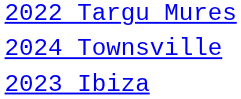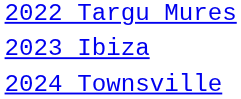 <table>
 <tr>
 <td nowrap> <a href='#'>2022 Targu Mures</a></td>
+<td></td>
+<td></td>
+<td></td>
+</tr>
+<tr>
+<td> <a href='#'>2023 Ibiza</a></td>
 <td></td>
 <td></td>
 <td></td>
 </tr>
 <tr>
 <td> <a href='#'>2024 Townsville</a></td>
 <td></td>
 <td></td>
 <td></td>
 </tr>
-<tr>
-<td> <a href='#'>2023 Ibiza</a></td>
-<td></td>
-<td></td>
-<td></td>
-</tr>
 </table>
